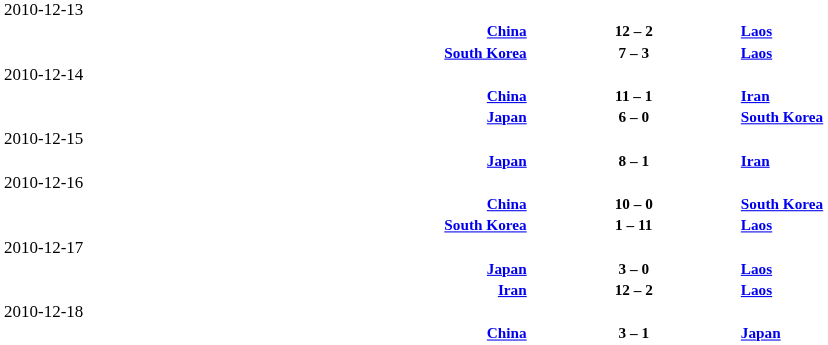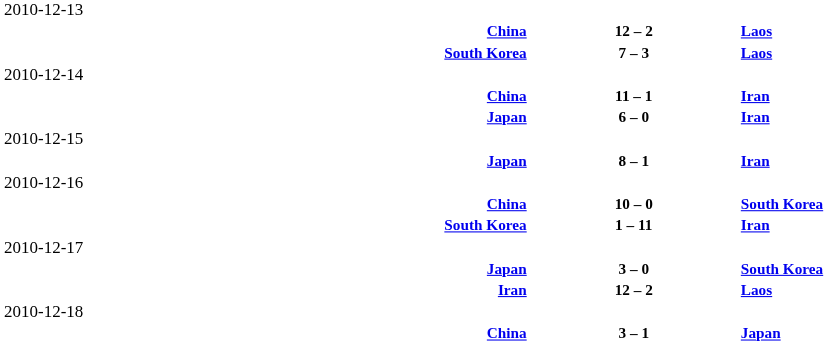 <table width=100% cellspacing=1>
 <tr>
 <th width=25%></th>
 <th width=10%></th>
 <th></th>
 </tr>
 <tr>
 <td>2010-12-13</td>
 </tr>
 <tr style=font-size:90%>
 <td align=right><strong><a href='#'>China</a> </strong></td>
 <td align=center><strong>12 – 2</strong></td>
 <td><strong> <a href='#'>Laos</a></strong></td>
 </tr>
 <tr style=font-size:90%>
 <td align=right><strong><a href='#'>South Korea</a> </strong></td>
 <td align=center><strong>7 – 3</strong></td>
 <td><strong> <a href='#'>Laos</a></strong></td>
 </tr>
 <tr>
 <td>2010-12-14</td>
 </tr>
 <tr style=font-size:90%>
 <td align=right><strong><a href='#'>China</a> </strong></td>
 <td align=center><strong>11 – 1</strong></td>
 <td><strong> <a href='#'>Iran</a></strong></td>
 </tr>
 <tr style=font-size:90%>
 <td align=right><strong><a href='#'>Japan</a> </strong></td>
 <td align=center><strong>6 – 0</strong></td>
-<td><strong> <a href='#'>South Korea</a></strong></td>
+<td><strong> <a href='#'>Iran</a></strong></td>
 </tr>
 <tr>
 <td>2010-12-15</td>
 </tr>
 <tr style=font-size:90%>
 <td align=right><strong><a href='#'>Japan</a> </strong></td>
 <td align=center><strong>8 – 1</strong></td>
 <td><strong> <a href='#'>Iran</a></strong></td>
 </tr>
 <tr>
 <td>2010-12-16</td>
 </tr>
 <tr style=font-size:90%>
 <td align=right><strong><a href='#'>China</a> </strong></td>
 <td align=center><strong>10 – 0</strong></td>
 <td><strong> <a href='#'>South Korea</a></strong></td>
 </tr>
 <tr style=font-size:90%>
 <td align=right><strong><a href='#'>South Korea</a> </strong></td>
 <td align=center><strong>1 – 11</strong></td>
-<td><strong> <a href='#'>Laos</a></strong></td>
+<td><strong> <a href='#'>Iran</a></strong></td>
 </tr>
 <tr>
 <td>2010-12-17</td>
 </tr>
 <tr style=font-size:90%>
 <td align=right><strong><a href='#'>Japan</a> </strong></td>
 <td align=center><strong>3 – 0</strong></td>
-<td><strong> <a href='#'>Laos</a></strong></td>
+<td><strong> <a href='#'>South Korea</a></strong></td>
 </tr>
 <tr style=font-size:90%>
 <td align=right><strong><a href='#'>Iran</a> </strong></td>
 <td align=center><strong>12 – 2</strong></td>
 <td><strong> <a href='#'>Laos</a></strong></td>
 </tr>
 <tr>
 <td>2010-12-18</td>
 </tr>
 <tr style=font-size:90%>
 <td align=right><strong><a href='#'>China</a> </strong></td>
 <td align=center><strong>3 – 1</strong></td>
 <td><strong> <a href='#'>Japan</a></strong></td>
 </tr>
 </table>
